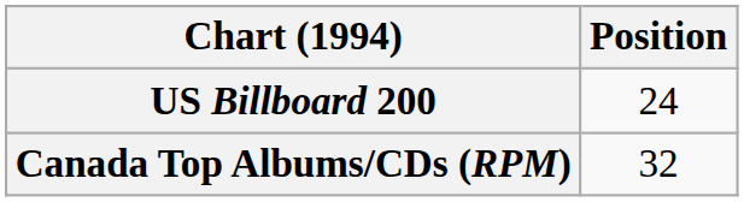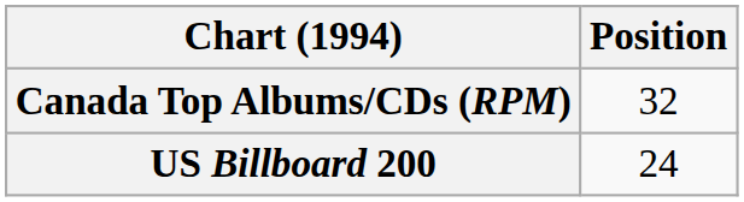 <table class="wikitable sortable plainrowheaders">
 <tr>
 <th>Chart (1994)</th>
 <th>Position</th>
 </tr>
 <tr>
+<th scope="row">Canada Top Albums/CDs (<em>RPM</em>)</th>
+<td align="center">32</td>
+</tr>
+<tr>
 <th scope="row">US <em>Billboard</em> 200</th>
 <td align="center">24</td>
 </tr>
-<tr>
-<th scope="row">Canada Top Albums/CDs (<em>RPM</em>)</th>
-<td align="center">32</td>
-</tr>
 </table>
